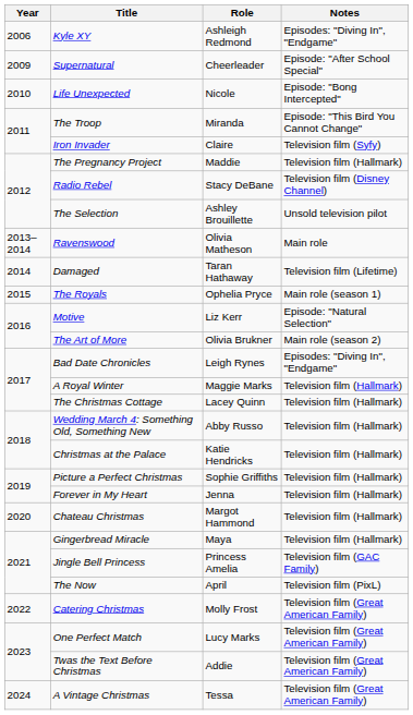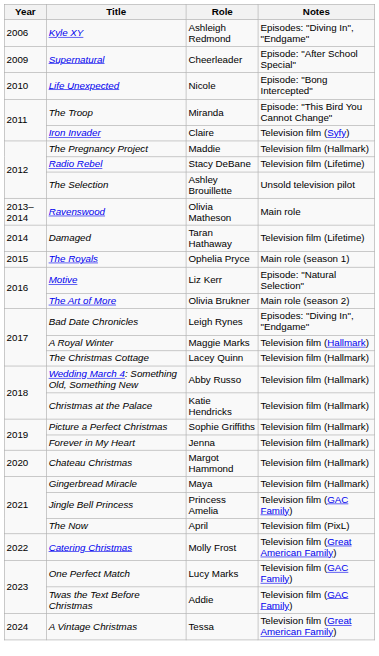 <table class="wikitable sortable">
 <tr>
 <th>Year</th>
 <th>Title</th>
 <th>Role</th>
 <th class="unsortable">Notes</th>
 </tr>
 <tr>
 <td>2006</td>
 <td><em><a href='#'>Kyle XY</a></em></td>
 <td>Ashleigh Redmond</td>
 <td>Episodes: "Diving In", "Endgame"</td>
 </tr>
 <tr>
 <td>2009</td>
 <td><em><a href='#'>Supernatural</a></em></td>
 <td>Cheerleader</td>
 <td>Episode: "After School Special"</td>
 </tr>
 <tr>
 <td>2010</td>
 <td><em><a href='#'>Life Unexpected</a></em></td>
 <td>Nicole</td>
 <td>Episode: "Bong Intercepted"</td>
 </tr>
 <tr>
 <td rowspan="2">2011</td>
 <td data-sort-value="Troop, The"><em>The Troop</em></td>
 <td>Miranda</td>
 <td>Episode: "This Bird You Cannot Change"</td>
 </tr>
 <tr>
 <td><em><a href='#'>Iron Invader</a></em></td>
 <td>Claire</td>
 <td>Television film (<a href='#'>Syfy</a>)</td>
 </tr>
 <tr>
 <td rowspan="3">2012</td>
 <td data-sort-value="Pregnancy Project, The"><em>The Pregnancy Project</em></td>
 <td>Maddie</td>
 <td>Television film (Hallmark)</td>
 </tr>
 <tr>
 <td><em><a href='#'>Radio Rebel</a></em></td>
 <td>Stacy DeBane</td>
-<td>Television film (<a href='#'>Disney Channel</a>)</td>
+<td>Television film (Lifetime)</td>
 </tr>
 <tr>
 <td data-sort-value="Selection, The"><em>The Selection</em></td>
 <td>Ashley Brouillette</td>
 <td>Unsold television pilot</td>
 </tr>
 <tr>
 <td>2013–2014</td>
 <td><em><a href='#'>Ravenswood</a></em></td>
 <td>Olivia Matheson</td>
 <td>Main role</td>
 </tr>
 <tr>
 <td>2014</td>
 <td><em>Damaged</em></td>
 <td>Taran Hathaway</td>
 <td>Television film (Lifetime)</td>
 </tr>
 <tr>
 <td>2015</td>
 <td><em><a href='#'>The Royals</a></em></td>
 <td>Ophelia Pryce</td>
 <td>Main role (season 1)</td>
 </tr>
 <tr>
 <td rowspan="2">2016</td>
 <td><em><a href='#'>Motive</a></em></td>
 <td>Liz Kerr</td>
 <td>Episode: "Natural Selection"</td>
 </tr>
 <tr>
 <td data-sort-value="Art of More, The"><em><a href='#'>The Art of More</a></em></td>
 <td>Olivia Brukner</td>
 <td>Main role (season 2)</td>
 </tr>
 <tr>
 <td rowspan="3">2017</td>
 <td><em>Bad Date Chronicles</em></td>
 <td>Leigh Rynes</td>
 <td>Episodes: "Diving In", "Endgame"</td>
 </tr>
 <tr>
 <td data-sort-value="Royal Winter, A"><em>A Royal Winter</em></td>
 <td>Maggie Marks</td>
 <td>Television film (<a href='#'>Hallmark</a>)</td>
 </tr>
 <tr>
 <td data-sort-value="Christmas Cottage, The"><em>The Christmas Cottage</em></td>
 <td>Lacey Quinn</td>
 <td>Television film (Hallmark)</td>
 </tr>
 <tr>
 <td rowspan="2">2018</td>
 <td><em><a href='#'>Wedding March 4</a>: Something Old, Something New</em></td>
 <td>Abby Russo</td>
 <td>Television film (Hallmark)</td>
 </tr>
 <tr>
 <td><em>Christmas at the Palace</em></td>
 <td>Katie Hendricks</td>
 <td>Television film (Hallmark)</td>
 </tr>
 <tr>
 <td rowspan="2">2019</td>
 <td><em>Picture a Perfect Christmas</em></td>
 <td>Sophie Griffiths</td>
 <td>Television film (Hallmark)</td>
 </tr>
 <tr>
 <td><em>Forever in My Heart</em></td>
 <td>Jenna</td>
 <td>Television film (Hallmark)</td>
 </tr>
 <tr>
 <td>2020</td>
 <td><em>Chateau Christmas</em></td>
 <td>Margot Hammond</td>
 <td>Television film (Hallmark)</td>
 </tr>
 <tr>
 <td rowspan="3">2021</td>
 <td><em>Gingerbread Miracle</em></td>
 <td>Maya</td>
 <td>Television film (Hallmark)</td>
 </tr>
 <tr>
 <td><em>Jingle Bell Princess</em></td>
 <td>Princess Amelia</td>
 <td>Television film (<a href='#'>GAC Family</a>)</td>
 </tr>
 <tr>
 <td data-sort-value="Now, The"><em>The Now</em></td>
 <td>April</td>
 <td>Television film (PixL)</td>
 </tr>
 <tr>
 <td>2022</td>
 <td><em><a href='#'>Catering Christmas</a></em></td>
 <td>Molly Frost</td>
 <td>Television film (<a href='#'>Great American Family</a>)</td>
 </tr>
 <tr>
 <td rowspan="2">2023</td>
 <td><em>One Perfect Match</em></td>
 <td>Lucy Marks</td>
-<td>Television film (<a href='#'>Great American Family</a>)</td>
+<td>Television film (<a href='#'>GAC Family</a>)</td>
 </tr>
 <tr>
 <td><em>Twas the Text Before Christmas</em></td>
 <td>Addie</td>
-<td>Television film (<a href='#'>Great American Family</a>)</td>
+<td>Television film (<a href='#'>GAC Family</a>)</td>
 </tr>
 <tr>
 <td>2024</td>
 <td data-sort-value="Vintage Christmas, A"><em>A Vintage Christmas</em></td>
 <td>Tessa</td>
 <td>Television film (<a href='#'>Great American Family</a>)</td>
 </tr>
 </table>
